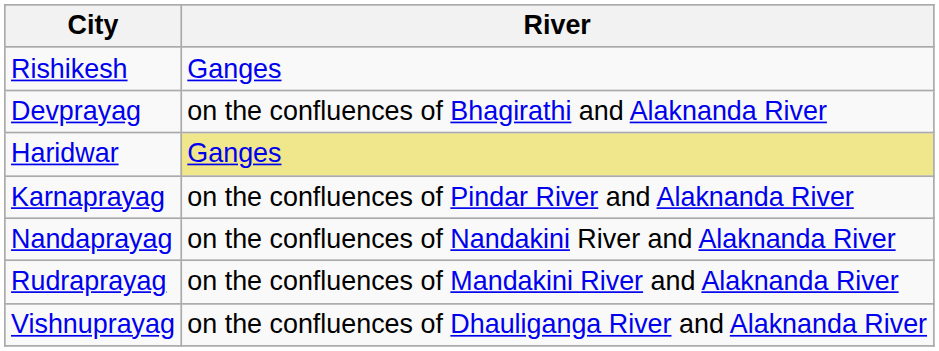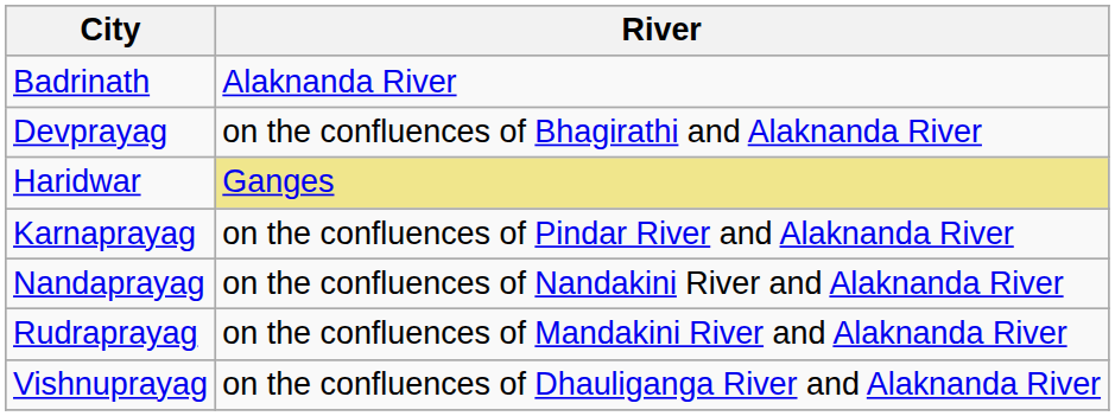 <table class="wikitable sortable">
 <tr>
 <th>City</th>
 <th>River</th>
 </tr>
 <tr>
-<td><a href='#'>Rishikesh</a></td>
-<td><a href='#'>Ganges</a></td>
+<td><a href='#'>Badrinath</a></td>
+<td><a href='#'>Alaknanda River</a></td>
 </tr>
 <tr>
 <td><a href='#'>Devprayag</a></td>
 <td>on the confluences of <a href='#'>Bhagirathi</a> and <a href='#'>Alaknanda River</a></td>
 </tr>
 <tr>
 <td><a href='#'>Haridwar</a></td>
 <td style="background: khaki;"><a href='#'>Ganges</a></td>
 </tr>
 <tr>
 <td><a href='#'>Karnaprayag</a></td>
 <td>on the confluences of <a href='#'>Pindar River</a> and <a href='#'>Alaknanda River</a></td>
 </tr>
 <tr>
 <td><a href='#'>Nandaprayag</a></td>
 <td>on the confluences of <a href='#'>Nandakini</a> River and <a href='#'>Alaknanda River</a></td>
 </tr>
 <tr>
 <td><a href='#'>Rudraprayag</a></td>
 <td>on the confluences of <a href='#'>Mandakini River</a> and <a href='#'>Alaknanda River</a></td>
 </tr>
 <tr>
 <td><a href='#'>Vishnuprayag</a></td>
 <td>on the confluences of <a href='#'>Dhauliganga River</a> and <a href='#'>Alaknanda River</a></td>
 </tr>
 </table>
